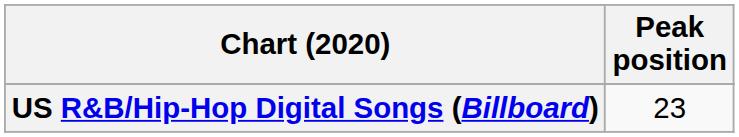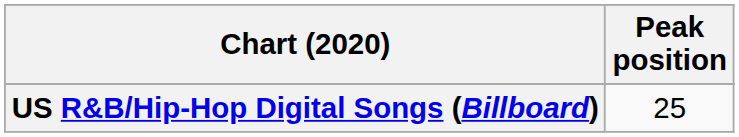 <table class="wikitable sortable plainrowheaders" style="text-align:center">
 <tr>
 <th scope="col">Chart (2020)</th>
 <th scope="col">Peak<br>position</th>
 </tr>
 <tr>
 </tr>
 <tr>
 <th scope="row">US <a href='#'>R&B/Hip-Hop Digital Songs</a> (<em><a href='#'>Billboard</a></em>)</th>
-<td>23</td>
+<td>25</td>
 </tr>
 </table>
